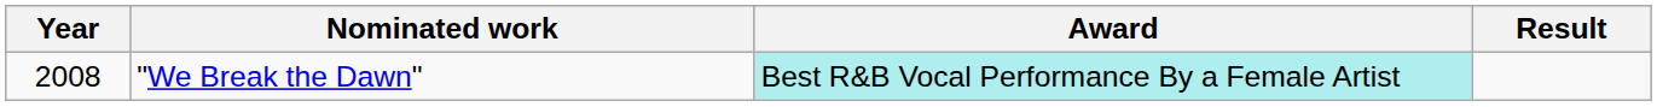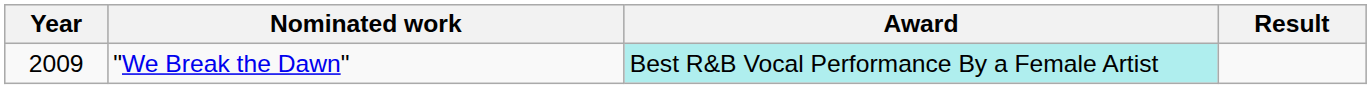 <table class="wikitable" style="width:70%;">
 <tr>
 <th style="width:3%;">Year</th>
 <th style="width:20%;">Nominated work</th>
 <th style="width:23%;">Award</th>
 <th style="width:5%;">Result</th>
 </tr>
 <tr>
-<td align="center">2008</td>
+<td align="center">2009</td>
 <td>"<a href='#'>We Break the Dawn</a>"</td>
 <td style="background: paleturquoise;">Best R&B Vocal Performance By a Female Artist</td>
 <td></td>
 </tr>
 </table>
